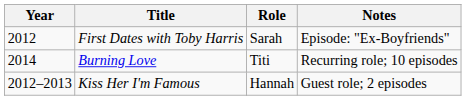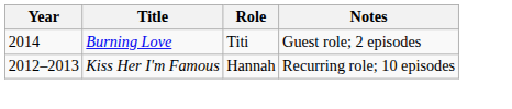 <table class="wikitable sortable">
 <tr>
 <th>Year</th>
 <th>Title</th>
 <th>Role</th>
 <th>Notes</th>
 </tr>
 <tr>
-<td>2012</td>
-<td><em>First Dates with Toby Harris</em></td>
-<td>Sarah</td>
-<td>Episode: "Ex-Boyfriends"</td>
-</tr>
-<tr>
 <td>2014</td>
 <td><em><a href='#'>Burning Love</a></em></td>
 <td>Titi</td>
-<td>Recurring role; 10 episodes</td>
+<td>Guest role; 2 episodes</td>
 </tr>
 <tr>
 <td>2012–2013</td>
 <td><em>Kiss Her I'm Famous</em></td>
 <td>Hannah</td>
-<td>Guest role; 2 episodes</td>
+<td>Recurring role; 10 episodes</td>
 </tr>
 </table>
